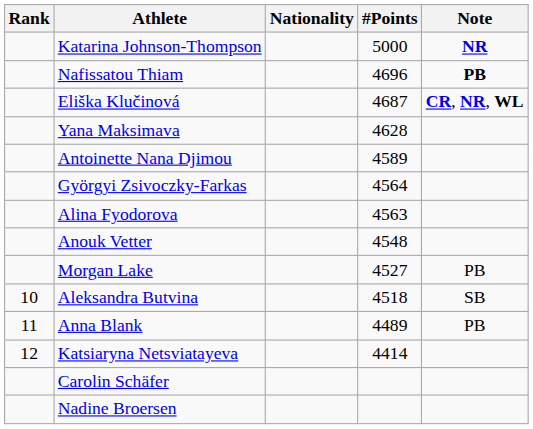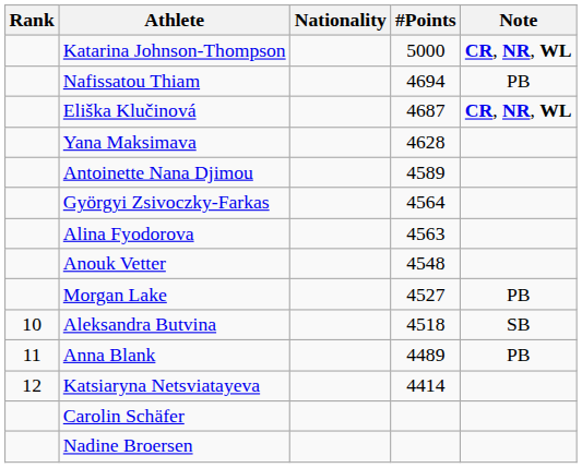 <table class="wikitable sortable" style="text-align:center">
 <tr>
 <th>Rank</th>
 <th>Athlete</th>
 <th>Nationality</th>
 <th>#Points</th>
 <th>Note</th>
 </tr>
 <tr>
 <td></td>
 <td align=left><a href='#'>Katarina Johnson-Thompson</a></td>
 <td align=left></td>
 <td>5000</td>
-<td><strong><a href='#'>NR</a></strong></td>
+<td><strong><a href='#'>CR</a></strong>, <strong><a href='#'>NR</a></strong>, <strong>WL</strong></td>
 </tr>
 <tr>
 <td></td>
 <td align=left><a href='#'>Nafissatou Thiam</a></td>
 <td align=left></td>
-<td>4696</td>
-<td><strong>PB</strong></td>
+<td>4694</td>
+<td>PB</td>
 </tr>
 <tr>
 <td></td>
 <td align=left><a href='#'>Eliška Klučinová</a></td>
 <td align=left></td>
 <td>4687</td>
 <td><strong><a href='#'>CR</a></strong>, <strong><a href='#'>NR</a></strong>, <strong>WL</strong></td>
 </tr>
 <tr>
 <td></td>
 <td align=left><a href='#'>Yana Maksimava</a></td>
 <td align=left></td>
 <td>4628</td>
 <td></td>
 </tr>
 <tr>
 <td></td>
 <td align=left><a href='#'>Antoinette Nana Djimou</a></td>
 <td align=left></td>
 <td>4589</td>
 <td></td>
 </tr>
 <tr>
 <td></td>
 <td align=left><a href='#'>Györgyi Zsivoczky-Farkas</a></td>
 <td align=left></td>
 <td>4564</td>
 <td></td>
 </tr>
 <tr>
 <td></td>
 <td align=left><a href='#'>Alina Fyodorova</a></td>
 <td align=left></td>
 <td>4563</td>
 <td></td>
 </tr>
 <tr>
 <td></td>
 <td align=left><a href='#'>Anouk Vetter</a></td>
 <td align=left></td>
 <td>4548</td>
 <td></td>
 </tr>
 <tr>
 <td></td>
 <td align=left><a href='#'>Morgan Lake</a></td>
 <td align=left></td>
 <td>4527</td>
 <td>PB</td>
 </tr>
 <tr>
 <td>10</td>
 <td align=left><a href='#'>Aleksandra Butvina</a></td>
 <td align=left></td>
 <td>4518</td>
 <td>SB</td>
 </tr>
 <tr>
 <td>11</td>
 <td align=left><a href='#'>Anna Blank</a></td>
 <td align=left></td>
 <td>4489</td>
 <td>PB</td>
 </tr>
 <tr>
 <td>12</td>
 <td align=left><a href='#'>Katsiaryna Netsviatayeva</a></td>
 <td align=left></td>
 <td>4414</td>
 <td></td>
 </tr>
 <tr>
 <td></td>
 <td align=left><a href='#'>Carolin Schäfer</a></td>
 <td align=left></td>
 <td></td>
 <td></td>
 </tr>
 <tr>
 <td></td>
 <td align=left><a href='#'>Nadine Broersen</a></td>
 <td align=left></td>
 <td></td>
 <td></td>
 </tr>
 </table>
